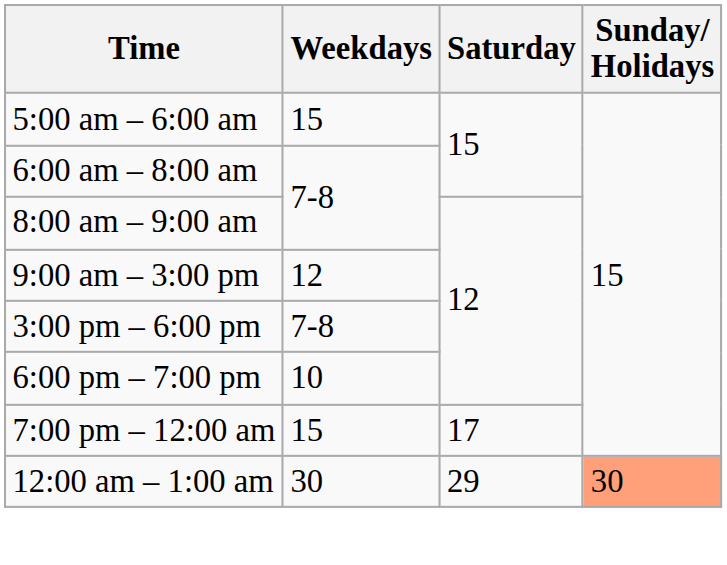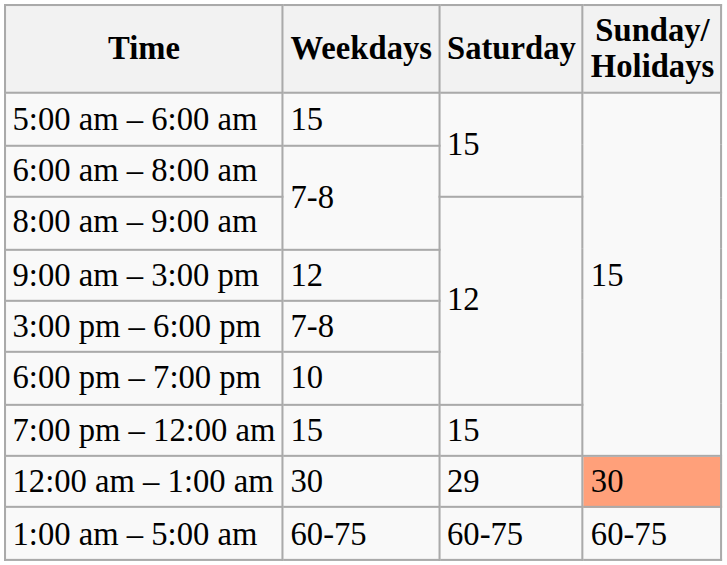 <table class="wikitable">
 <tr>
 <th>Time</th>
 <th>Weekdays</th>
 <th>Saturday</th>
 <th>Sunday/<br>Holidays</th>
 </tr>
 <tr>
 <td>5:00 am – 6:00 am</td>
 <td>15</td>
 <td rowspan=2>15</td>
 <td rowspan=7>15</td>
 </tr>
 <tr>
 <td>6:00 am – 8:00 am</td>
 <td rowspan=2>7-8</td>
 </tr>
 <tr>
 <td>8:00 am – 9:00 am</td>
 <td rowspan=4>12</td>
 </tr>
 <tr>
 <td>9:00 am – 3:00 pm</td>
 <td>12</td>
 </tr>
 <tr>
 <td>3:00 pm – 6:00 pm</td>
 <td>7-8</td>
 </tr>
 <tr>
 <td>6:00 pm – 7:00 pm</td>
 <td>10</td>
 </tr>
 <tr>
 <td>7:00 pm – 12:00 am</td>
 <td>15</td>
-<td>17</td>
+<td>15</td>
 </tr>
 <tr>
 <td>12:00 am – 1:00 am</td>
 <td>30</td>
 <td>29</td>
 <td style="background: lightsalmon;">30</td>
 </tr>
+<tr>
+<td>1:00 am – 5:00 am</td>
+<td>60-75</td>
+<td>60-75</td>
+<td>60-75</td>
+</tr>
 </table>
